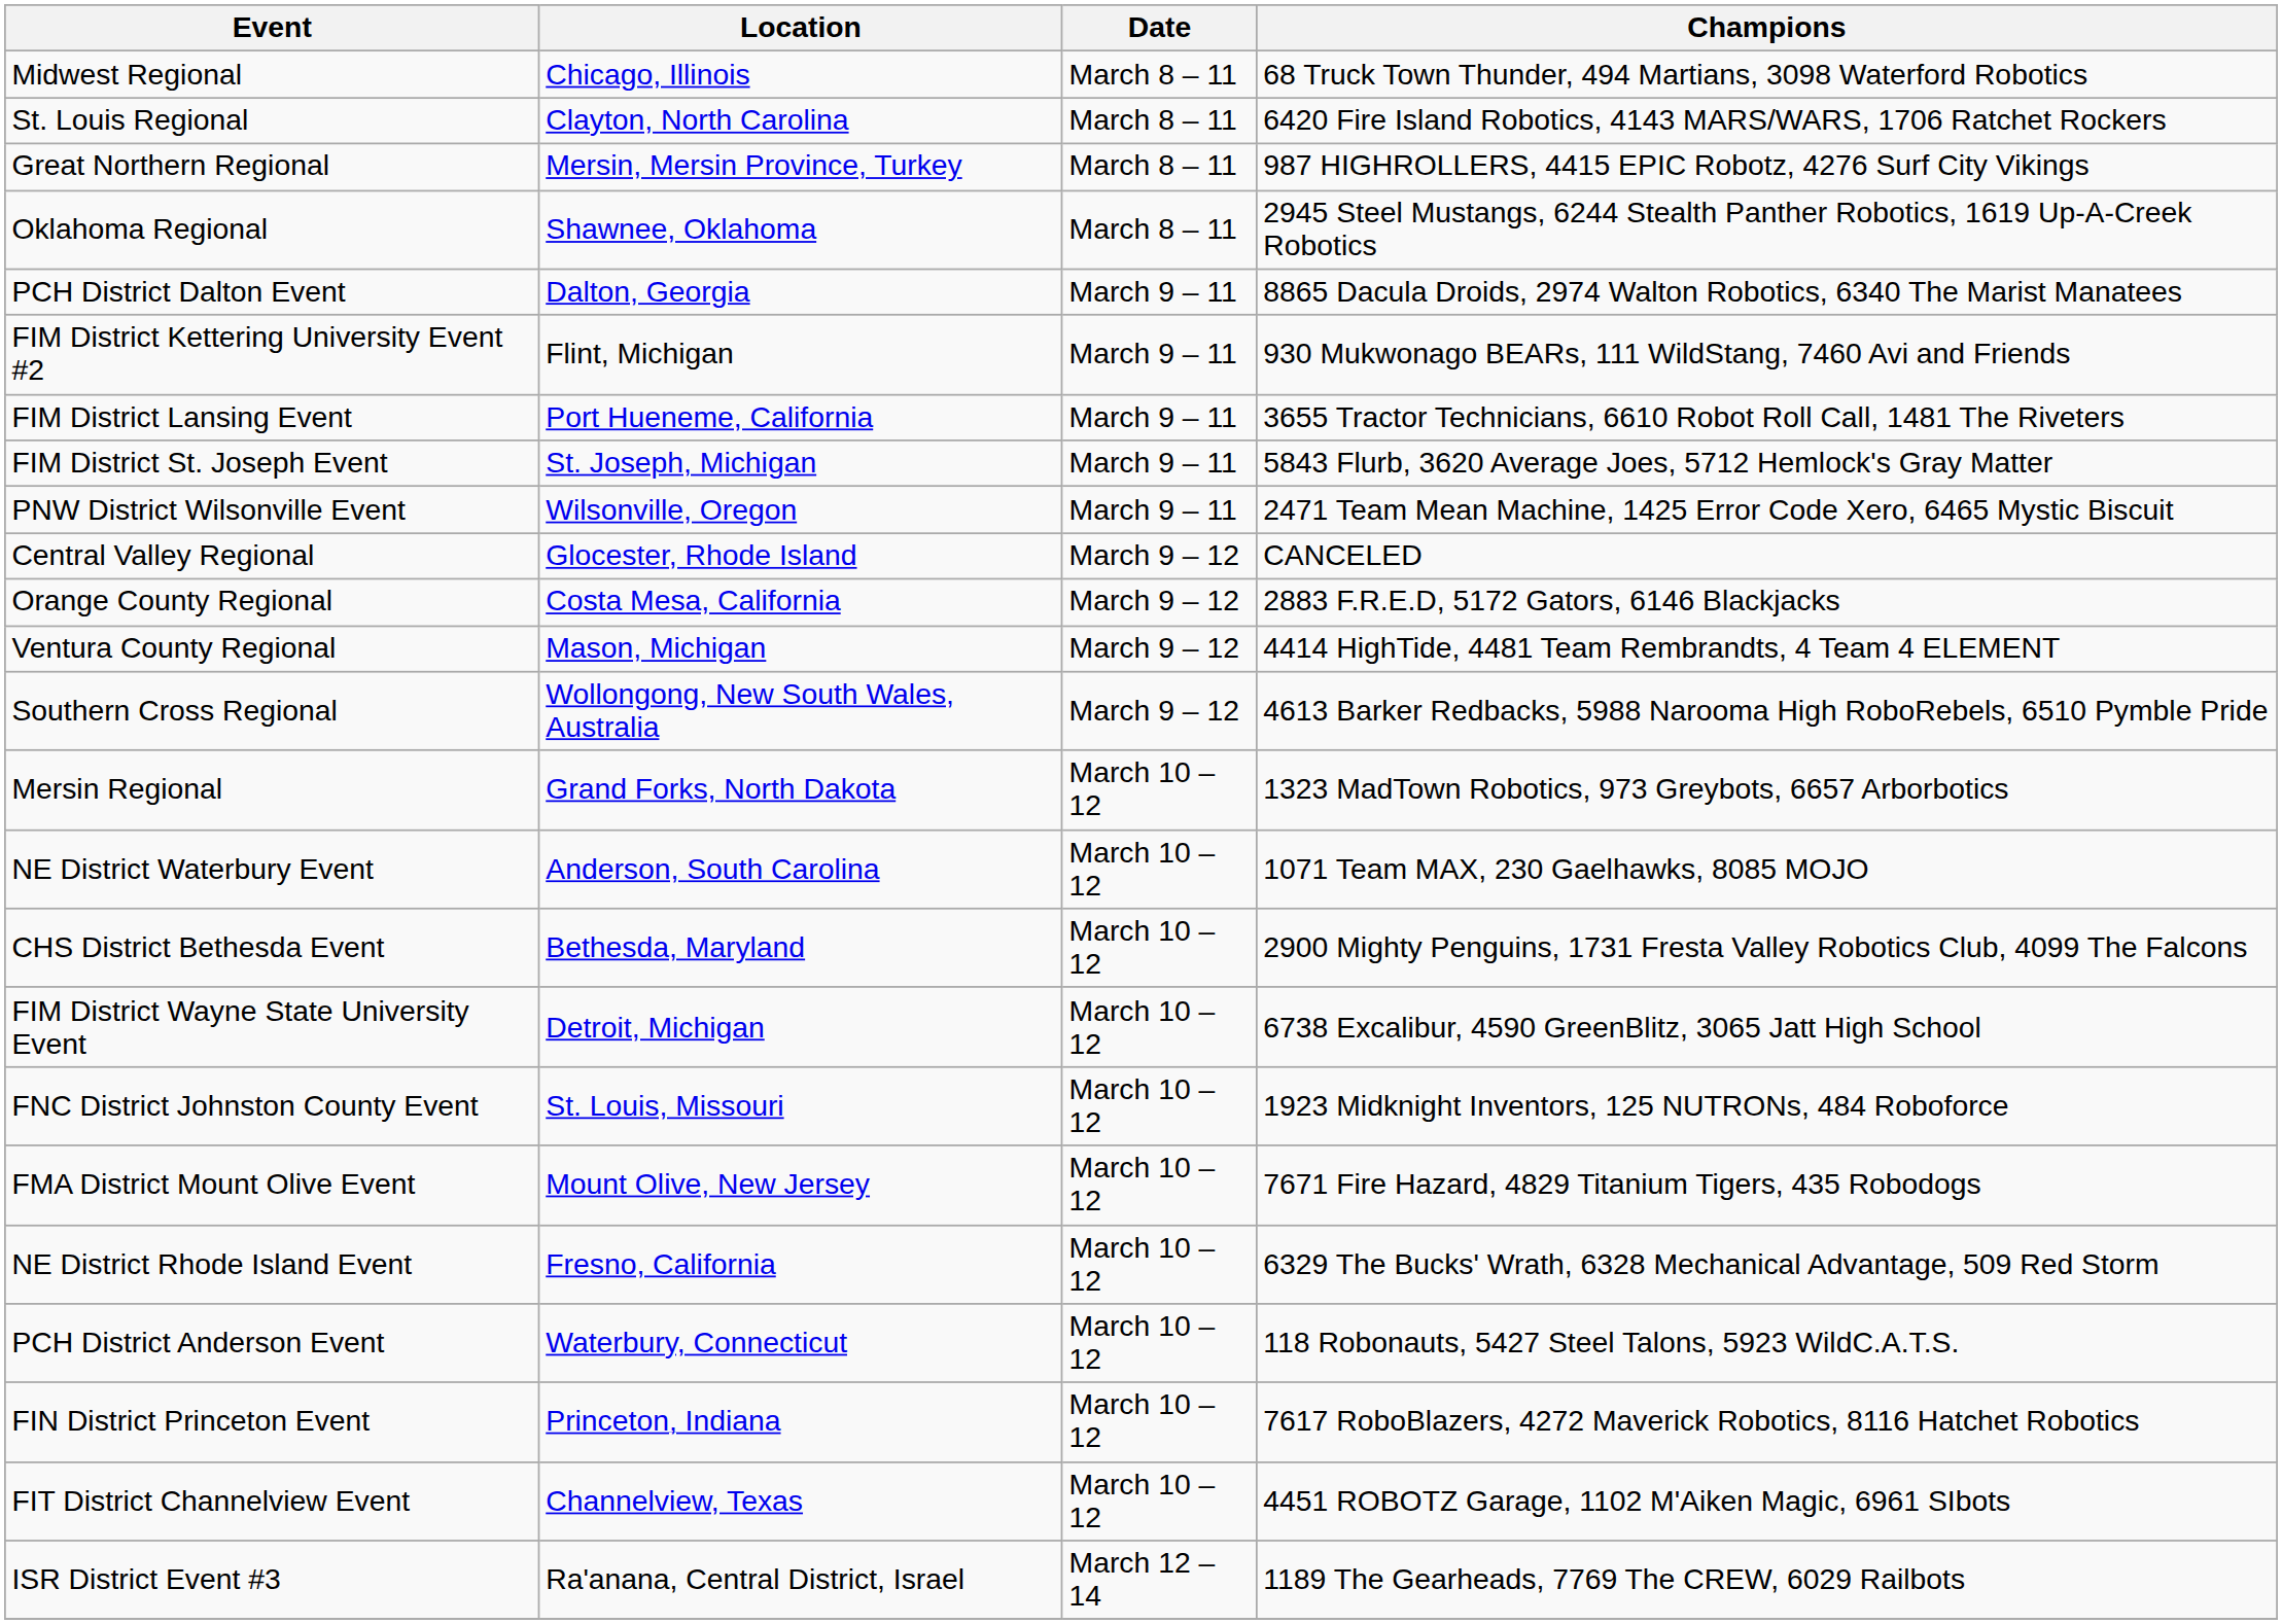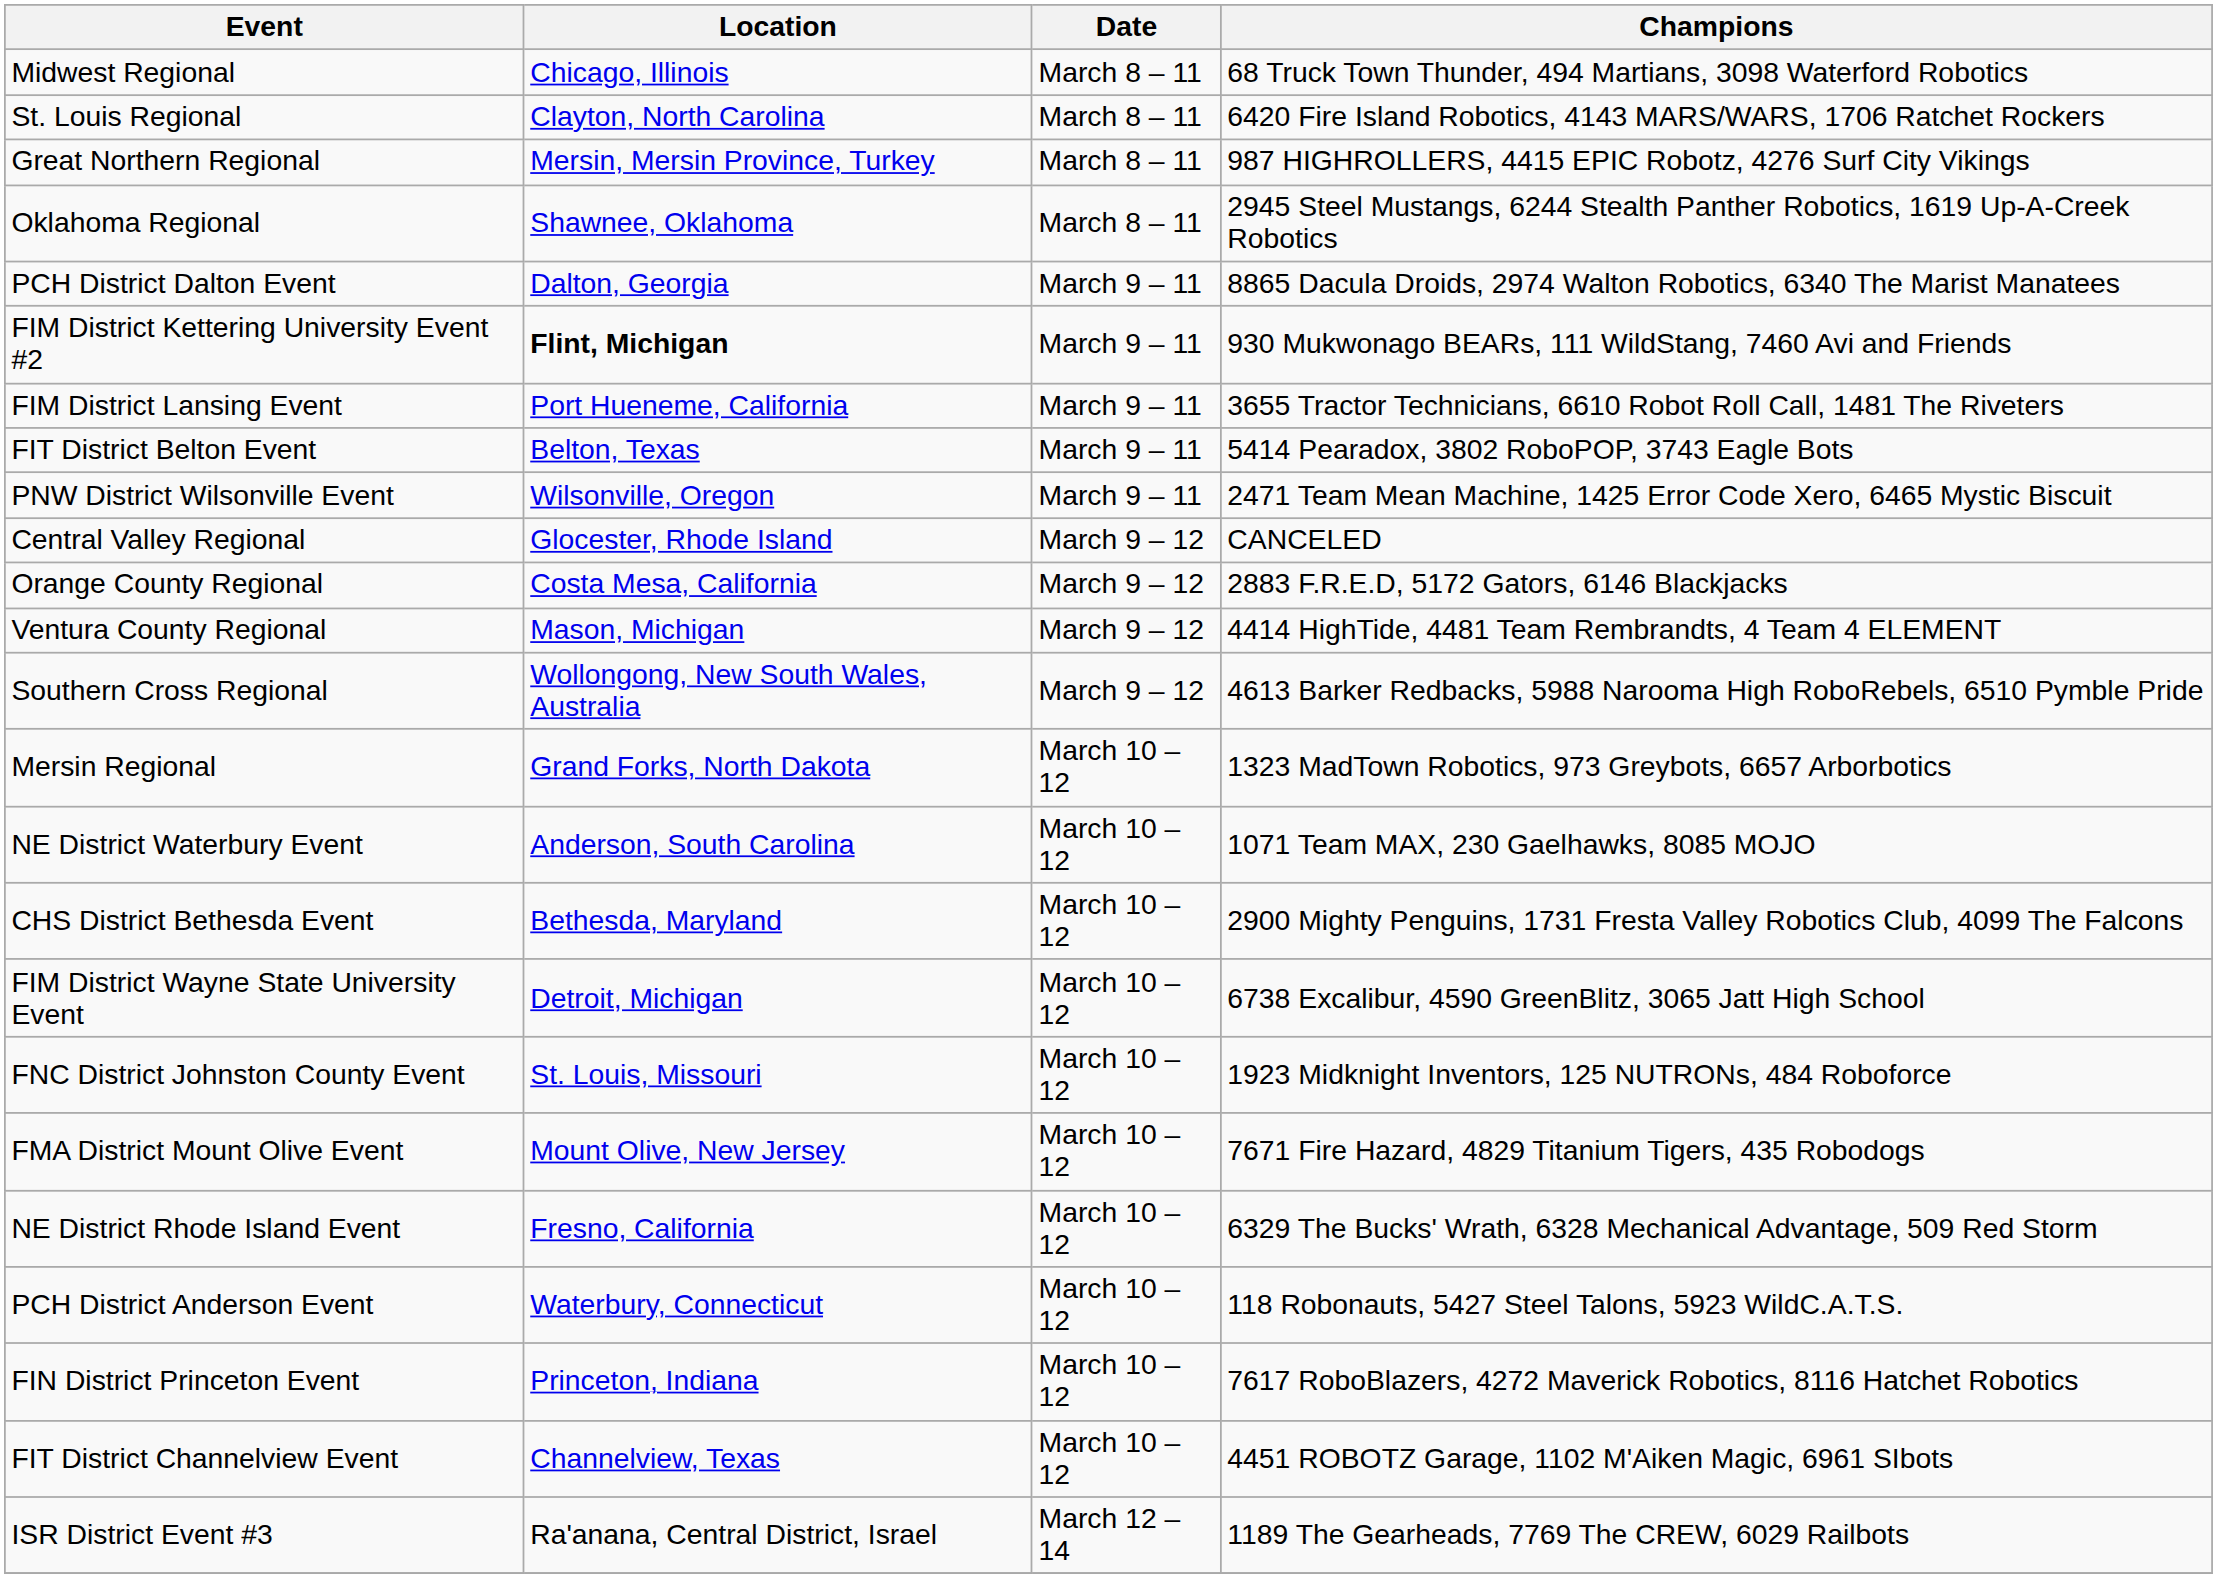 <table class="wikitable">
 <tr>
 <th>Event</th>
 <th>Location</th>
 <th>Date</th>
 <th>Champions</th>
 </tr>
 <tr>
 <td>Midwest Regional</td>
 <td><a href='#'>Chicago, Illinois</a></td>
 <td>March 8 – 11</td>
 <td>68 Truck Town Thunder, 494 Martians, 3098 Waterford Robotics</td>
 </tr>
 <tr>
 <td>St. Louis Regional</td>
 <td><a href='#'>Clayton, North Carolina</a></td>
 <td>March 8 – 11</td>
 <td>6420 Fire Island Robotics, 4143 MARS/WARS, 1706 Ratchet Rockers</td>
 </tr>
 <tr>
 <td>Great Northern Regional</td>
 <td><a href='#'>Mersin, Mersin Province, Turkey</a></td>
 <td>March 8 – 11</td>
 <td>987 HIGHROLLERS, 4415 EPIC Robotz, 4276 Surf City Vikings</td>
 </tr>
 <tr>
 <td>Oklahoma Regional</td>
 <td><a href='#'>Shawnee, Oklahoma</a></td>
 <td>March 8 – 11</td>
 <td>2945 Steel Mustangs, 6244 Stealth Panther Robotics, 1619 Up-A-Creek Robotics</td>
 </tr>
 <tr>
 <td>PCH District Dalton Event</td>
 <td><a href='#'>Dalton, Georgia</a></td>
 <td>March 9 – 11</td>
 <td>8865 Dacula Droids, 2974 Walton Robotics, 6340 The Marist Manatees</td>
 </tr>
 <tr>
 <td>FIM District Kettering University Event #2</td>
-<td>Flint, Michigan</td>
+<td><strong>Flint, Michigan</strong></td>
 <td>March 9 – 11</td>
 <td>930 Mukwonago BEARs, 111 WildStang, 7460 Avi and Friends</td>
 </tr>
 <tr>
 <td>FIM District Lansing Event</td>
 <td><a href='#'>Port Hueneme, California</a></td>
 <td>March 9 – 11</td>
 <td>3655 Tractor Technicians, 6610 Robot Roll Call, 1481 The Riveters</td>
 </tr>
 <tr>
-<td>FIM District St. Joseph Event</td>
-<td><a href='#'>St. Joseph, Michigan</a></td>
+<td>FIT District Belton Event</td>
+<td><a href='#'>Belton, Texas</a></td>
 <td>March 9 – 11</td>
-<td>5843 Flurb, 3620 Average Joes, 5712 Hemlock's Gray Matter</td>
+<td>5414 Pearadox, 3802 RoboPOP, 3743 Eagle Bots</td>
 </tr>
 <tr>
 <td>PNW District Wilsonville Event</td>
 <td><a href='#'>Wilsonville, Oregon</a></td>
 <td>March 9 – 11</td>
 <td>2471 Team Mean Machine, 1425 Error Code Xero, 6465 Mystic Biscuit</td>
 </tr>
 <tr>
 <td>Central Valley Regional</td>
 <td><a href='#'>Glocester, Rhode Island</a></td>
 <td>March 9 – 12</td>
 <td>CANCELED</td>
 </tr>
 <tr>
 <td>Orange County Regional</td>
 <td><a href='#'>Costa Mesa, California</a></td>
 <td>March 9 – 12</td>
 <td>2883 F.R.E.D, 5172 Gators, 6146 Blackjacks</td>
 </tr>
 <tr>
 <td>Ventura County Regional</td>
 <td><a href='#'>Mason, Michigan</a></td>
 <td>March 9 – 12</td>
 <td>4414 HighTide, 4481 Team Rembrandts, 4 Team 4 ELEMENT</td>
 </tr>
 <tr>
 <td>Southern Cross Regional</td>
 <td><a href='#'>Wollongong, New South Wales, Australia</a></td>
 <td>March 9 – 12</td>
 <td>4613 Barker Redbacks, 5988 Narooma High RoboRebels, 6510 Pymble Pride</td>
 </tr>
 <tr>
 <td>Mersin Regional</td>
 <td><a href='#'>Grand Forks, North Dakota</a></td>
 <td>March 10 – 12</td>
 <td>1323 MadTown Robotics, 973 Greybots, 6657 Arborbotics</td>
 </tr>
 <tr>
 <td>NE District Waterbury Event</td>
 <td><a href='#'>Anderson, South Carolina</a></td>
 <td>March 10 – 12</td>
 <td>1071 Team MAX, 230 Gaelhawks, 8085 MOJO</td>
 </tr>
 <tr>
 <td>CHS District Bethesda Event</td>
 <td><a href='#'>Bethesda, Maryland</a></td>
 <td>March 10 – 12</td>
 <td>2900 Mighty Penguins, 1731 Fresta Valley Robotics Club, 4099 The Falcons</td>
 </tr>
 <tr>
 <td>FIM District Wayne State University Event</td>
 <td><a href='#'>Detroit, Michigan</a></td>
 <td>March 10 – 12</td>
 <td>6738 Excalibur, 4590 GreenBlitz, 3065 Jatt High School</td>
 </tr>
 <tr>
 <td>FNC District Johnston County Event</td>
 <td><a href='#'>St. Louis, Missouri</a></td>
 <td>March 10 – 12</td>
 <td>1923 Midknight Inventors, 125 NUTRONs, 484 Roboforce</td>
 </tr>
 <tr>
 <td>FMA District Mount Olive Event</td>
 <td><a href='#'>Mount Olive, New Jersey</a></td>
 <td>March 10 – 12</td>
 <td>7671 Fire Hazard, 4829 Titanium Tigers, 435 Robodogs</td>
 </tr>
 <tr>
 <td>NE District Rhode Island Event</td>
 <td><a href='#'>Fresno, California</a></td>
 <td>March 10 – 12</td>
 <td>6329 The Bucks' Wrath, 6328 Mechanical Advantage, 509 Red Storm</td>
 </tr>
 <tr>
 <td>PCH District Anderson Event</td>
 <td><a href='#'>Waterbury, Connecticut</a></td>
 <td>March 10 – 12</td>
 <td>118 Robonauts, 5427 Steel Talons, 5923 WildC.A.T.S.</td>
 </tr>
 <tr>
 <td>FIN District Princeton Event</td>
 <td><a href='#'>Princeton, Indiana</a></td>
 <td>March 10 – 12</td>
 <td>7617 RoboBlazers, 4272 Maverick Robotics, 8116 Hatchet Robotics</td>
 </tr>
 <tr>
 <td>FIT District Channelview Event</td>
 <td><a href='#'>Channelview, Texas</a></td>
 <td>March 10 – 12</td>
 <td>4451 ROBOTZ Garage, 1102 M'Aiken Magic, 6961 SIbots</td>
 </tr>
 <tr>
 <td>ISR District Event #3</td>
 <td Ra'anana>Ra'anana, Central District, Israel</td>
 <td>March 12 – 14</td>
 <td>1189 The Gearheads, 7769 The CREW, 6029 Railbots</td>
 </tr>
 <tr>
 </tr>
 </table>
